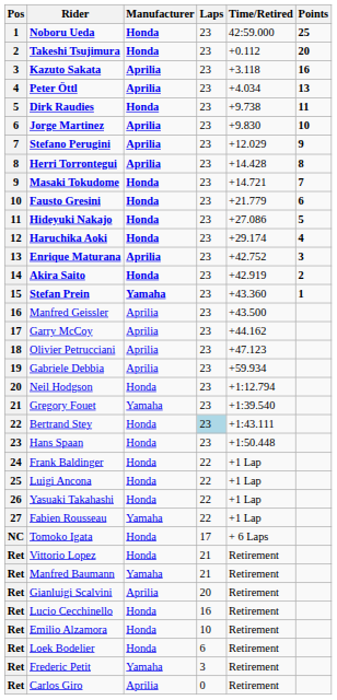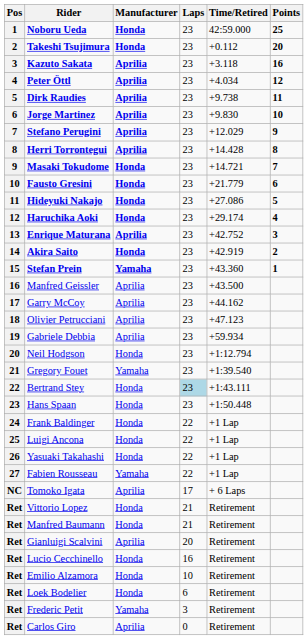 <table class="wikitable" style="font-size: 95%;">
 <tr>
 <th>Pos</th>
 <th>Rider</th>
 <th>Manufacturer</th>
 <th>Laps</th>
 <th>Time/Retired</th>
 <th>Points</th>
 </tr>
 <tr>
 <th>1</th>
 <td> <strong><a href='#'>Noboru Ueda</a></strong></td>
 <td><strong><a href='#'>Honda</a></strong></td>
 <td>23</td>
 <td>42:59.000</td>
 <td><strong>25</strong></td>
 </tr>
 <tr>
 <th>2</th>
 <td> <strong><a href='#'>Takeshi Tsujimura</a></strong></td>
 <td><strong><a href='#'>Honda</a></strong></td>
 <td>23</td>
 <td>+0.112</td>
 <td><strong>20</strong></td>
 </tr>
 <tr>
 <th>3</th>
 <td> <strong><a href='#'>Kazuto Sakata</a></strong></td>
 <td><strong><a href='#'>Aprilia</a></strong></td>
 <td>23</td>
 <td>+3.118</td>
 <td><strong>16</strong></td>
 </tr>
 <tr>
 <th>4</th>
 <td> <strong><a href='#'>Peter Öttl</a></strong></td>
 <td><strong><a href='#'>Aprilia</a></strong></td>
 <td>23</td>
 <td>+4.034</td>
-<td><strong>13</strong></td>
+<td><strong>12</strong></td>
 </tr>
 <tr>
 <th>5</th>
 <td> <strong><a href='#'>Dirk Raudies</a></strong></td>
-<td><strong><a href='#'>Honda</a></strong></td>
+<td><strong><a href='#'>Aprilia</a></strong></td>
 <td>23</td>
 <td>+9.738</td>
 <td><strong>11</strong></td>
 </tr>
 <tr>
 <th>6</th>
 <td> <strong><a href='#'>Jorge Martinez</a></strong></td>
 <td><strong><a href='#'>Aprilia</a></strong></td>
 <td>23</td>
 <td>+9.830</td>
 <td><strong>10</strong></td>
 </tr>
 <tr>
 <th>7</th>
 <td> <strong><a href='#'>Stefano Perugini</a></strong></td>
 <td><strong><a href='#'>Aprilia</a></strong></td>
 <td>23</td>
 <td>+12.029</td>
 <td><strong>9</strong></td>
 </tr>
 <tr>
 <th>8</th>
 <td> <strong><a href='#'>Herri Torrontegui</a></strong></td>
 <td><strong><a href='#'>Aprilia</a></strong></td>
 <td>23</td>
 <td>+14.428</td>
 <td><strong>8</strong></td>
 </tr>
 <tr>
 <th>9</th>
 <td> <strong><a href='#'>Masaki Tokudome</a></strong></td>
 <td><strong><a href='#'>Honda</a></strong></td>
 <td>23</td>
 <td>+14.721</td>
 <td><strong>7</strong></td>
 </tr>
 <tr>
 <th>10</th>
 <td> <strong><a href='#'>Fausto Gresini</a></strong></td>
 <td><strong><a href='#'>Honda</a></strong></td>
 <td>23</td>
 <td>+21.779</td>
 <td><strong>6</strong></td>
 </tr>
 <tr>
 <th>11</th>
 <td> <strong><a href='#'>Hideyuki Nakajo</a></strong></td>
 <td><strong><a href='#'>Honda</a></strong></td>
 <td>23</td>
 <td>+27.086</td>
 <td><strong>5</strong></td>
 </tr>
 <tr>
 <th>12</th>
 <td> <strong><a href='#'>Haruchika Aoki</a></strong></td>
 <td><strong><a href='#'>Honda</a></strong></td>
 <td>23</td>
 <td>+29.174</td>
 <td><strong>4</strong></td>
 </tr>
 <tr>
 <th>13</th>
 <td> <strong><a href='#'>Enrique Maturana</a></strong></td>
 <td><strong><a href='#'>Aprilia</a></strong></td>
 <td>23</td>
 <td>+42.752</td>
 <td><strong>3</strong></td>
 </tr>
 <tr>
 <th>14</th>
 <td> <strong><a href='#'>Akira Saito</a></strong></td>
 <td><strong><a href='#'>Honda</a></strong></td>
 <td>23</td>
 <td>+42.919</td>
 <td><strong>2</strong></td>
 </tr>
 <tr>
 <th>15</th>
 <td> <strong><a href='#'>Stefan Prein</a></strong></td>
 <td><strong><a href='#'>Yamaha</a></strong></td>
 <td>23</td>
 <td>+43.360</td>
 <td><strong>1</strong></td>
 </tr>
 <tr>
 <th>16</th>
 <td> <a href='#'>Manfred Geissler</a></td>
 <td><a href='#'>Aprilia</a></td>
 <td>23</td>
 <td>+43.500</td>
 <td></td>
 </tr>
 <tr>
 <th>17</th>
 <td> <a href='#'>Garry McCoy</a></td>
 <td><a href='#'>Aprilia</a></td>
 <td>23</td>
 <td>+44.162</td>
 <td></td>
 </tr>
 <tr>
 <th>18</th>
 <td> <a href='#'>Olivier Petrucciani</a></td>
 <td><a href='#'>Aprilia</a></td>
 <td>23</td>
 <td>+47.123</td>
 <td></td>
 </tr>
 <tr>
 <th>19</th>
 <td> <a href='#'>Gabriele Debbia</a></td>
 <td><a href='#'>Aprilia</a></td>
 <td>23</td>
 <td>+59.934</td>
 <td></td>
 </tr>
 <tr>
 <th>20</th>
 <td> <a href='#'>Neil Hodgson</a></td>
 <td><a href='#'>Honda</a></td>
 <td>23</td>
 <td>+1:12.794</td>
 <td></td>
 </tr>
 <tr>
 <th>21</th>
 <td> <a href='#'>Gregory Fouet</a></td>
 <td><a href='#'>Yamaha</a></td>
 <td>23</td>
 <td>+1:39.540</td>
 <td></td>
 </tr>
 <tr>
 <th>22</th>
 <td> <a href='#'>Bertrand Stey</a></td>
 <td><a href='#'>Honda</a></td>
 <td style="background: lightblue;">23</td>
 <td>+1:43.111</td>
 <td></td>
 </tr>
 <tr>
 <th>23</th>
 <td> <a href='#'>Hans Spaan</a></td>
 <td><a href='#'>Honda</a></td>
 <td>23</td>
 <td>+1:50.448</td>
 <td></td>
 </tr>
 <tr>
 <th>24</th>
 <td> <a href='#'>Frank Baldinger</a></td>
 <td><a href='#'>Honda</a></td>
 <td>22</td>
 <td>+1 Lap</td>
 <td></td>
 </tr>
 <tr>
 <th>25</th>
 <td> <a href='#'>Luigi Ancona</a></td>
 <td><a href='#'>Honda</a></td>
 <td>22</td>
 <td>+1 Lap</td>
 <td></td>
 </tr>
 <tr>
 <th>26</th>
 <td> <a href='#'>Yasuaki Takahashi</a></td>
 <td><a href='#'>Honda</a></td>
 <td>22</td>
 <td>+1 Lap</td>
 <td></td>
 </tr>
 <tr>
 <th>27</th>
 <td> <a href='#'>Fabien Rousseau</a></td>
 <td><a href='#'>Yamaha</a></td>
 <td>22</td>
 <td>+1 Lap</td>
 <td></td>
 </tr>
 <tr>
 <th>NC</th>
 <td> <a href='#'>Tomoko Igata</a></td>
-<td><a href='#'>Honda</a></td>
+<td><a href='#'>Aprilia</a></td>
 <td>17</td>
 <td>+ 6 Laps</td>
 <td></td>
 </tr>
 <tr>
 <th>Ret</th>
 <td> <a href='#'>Vittorio Lopez</a></td>
 <td><a href='#'>Honda</a></td>
 <td>21</td>
 <td>Retirement</td>
 <td></td>
 </tr>
 <tr>
 <th>Ret</th>
 <td> <a href='#'>Manfred Baumann</a></td>
-<td><a href='#'>Yamaha</a></td>
+<td><a href='#'>Honda</a></td>
 <td>21</td>
 <td>Retirement</td>
 <td></td>
 </tr>
 <tr>
 <th>Ret</th>
 <td> <a href='#'>Gianluigi Scalvini</a></td>
 <td><a href='#'>Aprilia</a></td>
 <td>20</td>
 <td>Retirement</td>
 <td></td>
 </tr>
 <tr>
 <th>Ret</th>
 <td> <a href='#'>Lucio Cecchinello</a></td>
 <td><a href='#'>Honda</a></td>
 <td>16</td>
 <td>Retirement</td>
 <td></td>
 </tr>
 <tr>
 <th>Ret</th>
 <td> <a href='#'>Emilio Alzamora</a></td>
 <td><a href='#'>Honda</a></td>
 <td>10</td>
 <td>Retirement</td>
 <td></td>
 </tr>
 <tr>
 <th>Ret</th>
 <td> <a href='#'>Loek Bodelier</a></td>
 <td><a href='#'>Honda</a></td>
 <td>6</td>
 <td>Retirement</td>
 <td></td>
 </tr>
 <tr>
 <th>Ret</th>
 <td> <a href='#'>Frederic Petit</a></td>
 <td><a href='#'>Yamaha</a></td>
 <td>3</td>
 <td>Retirement</td>
 <td></td>
 </tr>
 <tr>
 <th>Ret</th>
 <td> <a href='#'>Carlos Giro</a></td>
 <td><a href='#'>Aprilia</a></td>
 <td>0</td>
 <td>Retirement</td>
 <td></td>
 </tr>
 </table>
